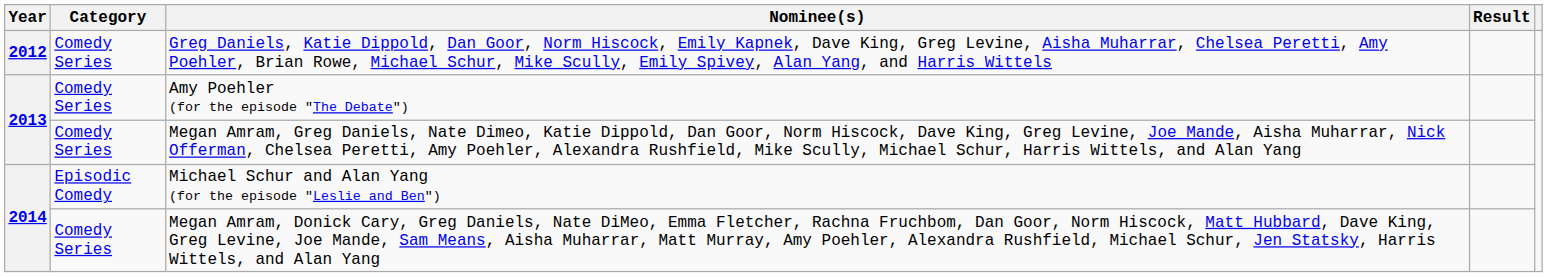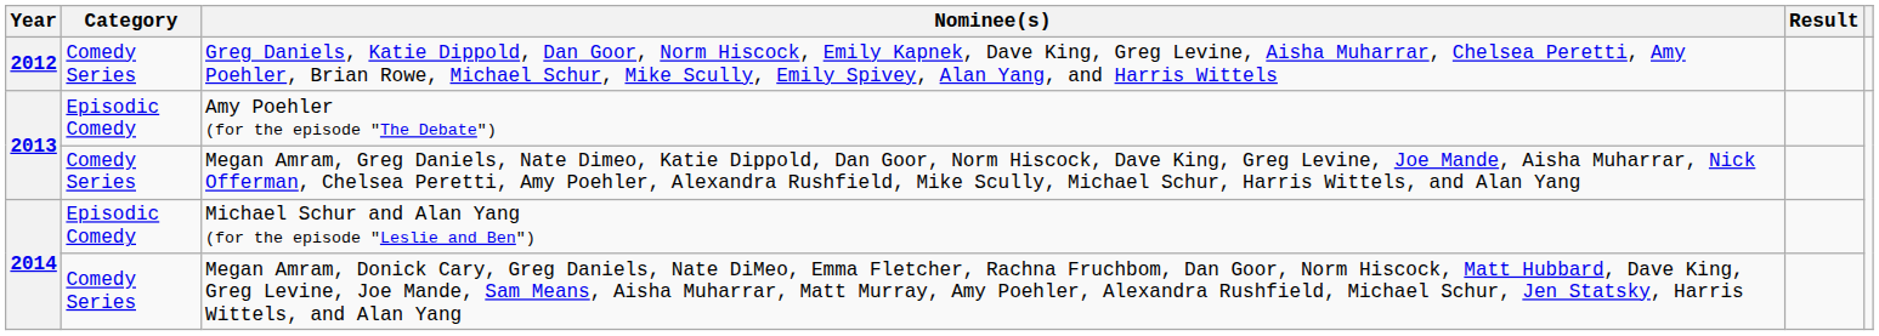 <table class="wikitable plainrowheaders">
 <tr>
 <th scope="col">Year</th>
 <th scope="col">Category</th>
 <th scope="col">Nominee(s)</th>
 <th scope="col">Result</th>
 <th scope="col"></th>
 </tr>
 <tr>
 <th scope="row"><a href='#'>2012</a></th>
 <td><a href='#'>Comedy Series</a></td>
 <td><a href='#'>Greg Daniels</a>, <a href='#'>Katie Dippold</a>, <a href='#'>Dan Goor</a>, <a href='#'>Norm Hiscock</a>, <a href='#'>Emily Kapnek</a>, Dave King, Greg Levine, <a href='#'>Aisha Muharrar</a>, <a href='#'>Chelsea Peretti</a>, <a href='#'>Amy Poehler</a>, Brian Rowe, <a href='#'>Michael Schur</a>, <a href='#'>Mike Scully</a>, <a href='#'>Emily Spivey</a>, <a href='#'>Alan Yang</a>, and <a href='#'>Harris Wittels</a></td>
 <td></td>
 <td style="text-align:center;"></td>
 </tr>
 <tr>
 <th scope="row" rowspan="2"><a href='#'>2013</a></th>
-<td><a href='#'>Comedy Series</a></td>
+<td><a href='#'>Episodic Comedy</a></td>
 <td>Amy Poehler<br><small>(for the episode "<a href='#'>The Debate</a>")</small></td>
 <td></td>
 <td style="text-align:center;" rowspan="4"></td>
 </tr>
 <tr>
 <td><a href='#'>Comedy Series</a></td>
 <td>Megan Amram, Greg Daniels, Nate Dimeo, Katie Dippold, Dan Goor, Norm Hiscock, Dave King, Greg Levine, <a href='#'>Joe Mande</a>, Aisha Muharrar, <a href='#'>Nick Offerman</a>, Chelsea Peretti, Amy Poehler, Alexandra Rushfield, Mike Scully, Michael Schur, Harris Wittels, and Alan Yang</td>
 <td></td>
 </tr>
 <tr>
 <th scope="row" rowspan="2"><a href='#'>2014</a></th>
 <td><a href='#'>Episodic Comedy</a></td>
 <td>Michael Schur and Alan Yang<br><small>(for the episode "<a href='#'>Leslie and Ben</a>")</small></td>
 <td></td>
 </tr>
 <tr>
 <td><a href='#'>Comedy Series</a></td>
 <td>Megan Amram, Donick Cary, Greg Daniels, Nate DiMeo, Emma Fletcher, Rachna Fruchbom, Dan Goor, Norm Hiscock, <a href='#'>Matt Hubbard</a>, Dave King, Greg Levine, Joe Mande, <a href='#'>Sam Means</a>, Aisha Muharrar, Matt Murray, Amy Poehler, Alexandra Rushfield, Michael Schur, <a href='#'>Jen Statsky</a>, Harris Wittels, and Alan Yang</td>
 <td></td>
 </tr>
 </table>
